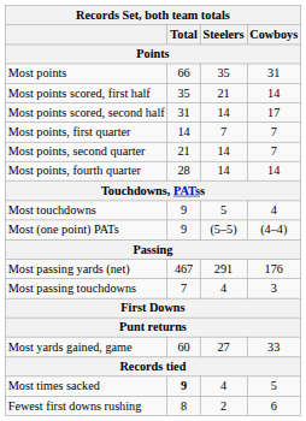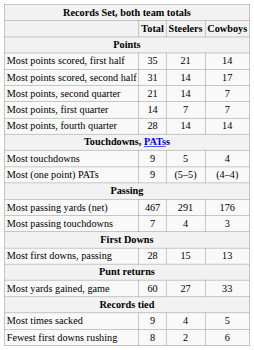 <table class="wikitable">
 <tr>
 <th colspan=4>Records Set, both team totals</th>
 </tr>
 <tr>
 <th></th>
 <th>Total</th>
 <th>Steelers</th>
 <th>Cowboys</th>
 </tr>
 <tr>
 <th colspan=4>Points</th>
 </tr>
 <tr align=center>
-<td align=left>Most points</td>
-<td>66</td>
-<td>35</td>
-<td>31</td>
-</tr>
-<tr align=center>
 <td align=left>Most points scored, first half</td>
 <td>35</td>
 <td>21</td>
 <td>14</td>
 </tr>
 <tr align=center>
 <td align=left>Most points scored, second half</td>
 <td>31</td>
 <td>14</td>
 <td>17</td>
 </tr>
 <tr align=center>
+<td align=left>Most points, second quarter</td>
+<td>21</td>
+<td>14</td>
+<td>7</td>
+</tr>
+<tr align=center>
 <td align=left>Most points, first quarter</td>
 <td>14</td>
 <td>7</td>
-<td>7</td>
-</tr>
-<tr align=center>
-<td align=left>Most points, second quarter</td>
-<td>21</td>
-<td>14</td>
 <td>7</td>
 </tr>
 <tr align=center>
 <td align=left>Most points, fourth quarter</td>
 <td>28</td>
 <td>14</td>
 <td>14</td>
 </tr>
 <tr>
 <th colspan=4>Touchdowns, <a href='#'>PATs</a>s</th>
 </tr>
 <tr align=center>
 <td align=left>Most touchdowns</td>
 <td>9</td>
 <td>5</td>
 <td>4</td>
 </tr>
 <tr align=center>
 <td align=left>Most (one point) PATs</td>
 <td>9</td>
 <td>(5–5)</td>
 <td>(4–4)</td>
 </tr>
 <tr>
 <th colspan=4>Passing</th>
 </tr>
 <tr align=center>
 <td align=left>Most passing yards (net)</td>
 <td>467</td>
 <td>291</td>
 <td>176</td>
 </tr>
 <tr align=center>
 <td align=left>Most passing touchdowns</td>
 <td>7</td>
 <td>4</td>
 <td>3</td>
 </tr>
 <tr>
 <th colspan=4>First Downs</th>
 </tr>
+<tr align=center>
+<td align=left>Most first downs, passing</td>
+<td>28</td>
+<td>15</td>
+<td>13</td>
+</tr>
 <tr>
 <th colspan=4>Punt returns</th>
 </tr>
 <tr align=center>
 <td align=left>Most yards gained, game</td>
 <td>60</td>
 <td>27</td>
 <td>33</td>
 </tr>
 <tr>
 <th colspan=4>Records tied</th>
 </tr>
 <tr align=center>
 <td align=left>Most times sacked</td>
-<td><strong>9</strong></td>
+<td>9</td>
 <td>4</td>
 <td>5</td>
 </tr>
 <tr align=center>
 <td align=left>Fewest first downs rushing</td>
 <td>8</td>
 <td>2</td>
 <td>6</td>
 </tr>
 </table>
